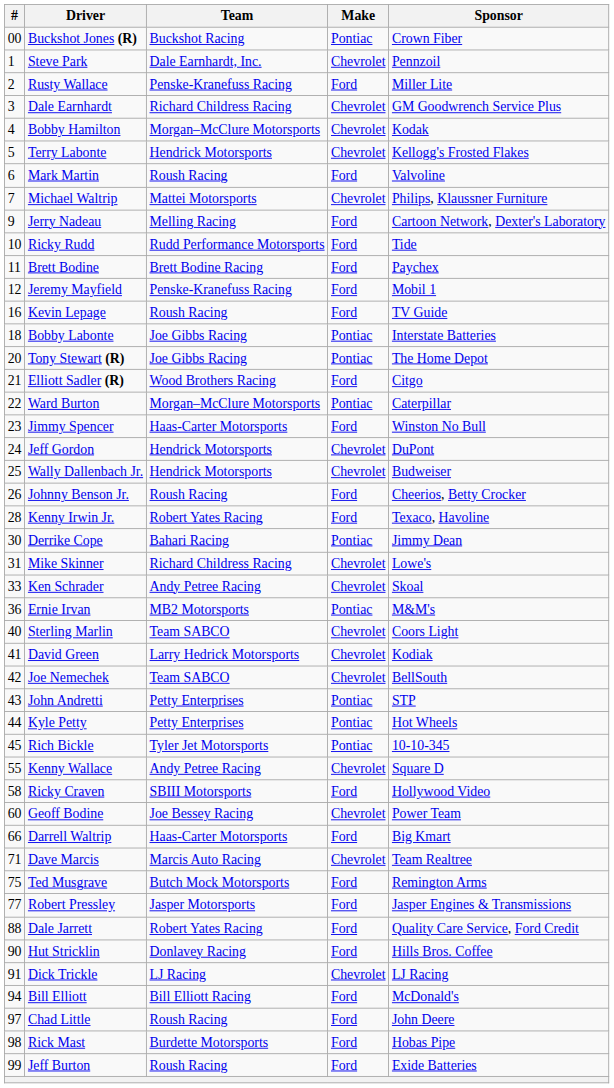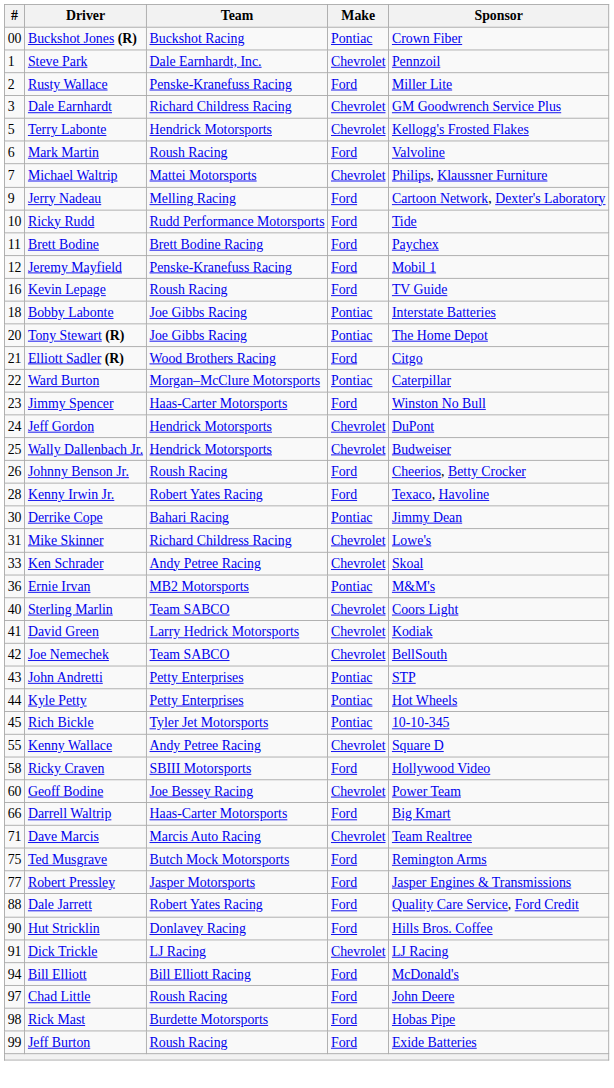 <table class="wikitable" style="font-size:95%">
 <tr>
 <th>#</th>
 <th>Driver</th>
 <th>Team</th>
 <th>Make</th>
 <th>Sponsor</th>
 </tr>
 <tr>
 <td>00</td>
 <td><a href='#'>Buckshot Jones</a> <strong>(R)</strong></td>
 <td><a href='#'>Buckshot Racing</a></td>
 <td><a href='#'>Pontiac</a></td>
 <td><a href='#'>Crown Fiber</a></td>
 </tr>
 <tr>
 <td>1</td>
 <td><a href='#'>Steve Park</a></td>
 <td><a href='#'>Dale Earnhardt, Inc.</a></td>
 <td><a href='#'>Chevrolet</a></td>
 <td><a href='#'>Pennzoil</a></td>
 </tr>
 <tr>
 <td>2</td>
 <td><a href='#'>Rusty Wallace</a></td>
 <td><a href='#'>Penske-Kranefuss Racing</a></td>
 <td><a href='#'>Ford</a></td>
 <td><a href='#'>Miller Lite</a></td>
 </tr>
 <tr>
 <td>3</td>
 <td><a href='#'>Dale Earnhardt</a></td>
 <td><a href='#'>Richard Childress Racing</a></td>
 <td><a href='#'>Chevrolet</a></td>
 <td><a href='#'>GM Goodwrench Service Plus</a></td>
-</tr>
-<tr>
-<td>4</td>
-<td><a href='#'>Bobby Hamilton</a></td>
-<td><a href='#'>Morgan–McClure Motorsports</a></td>
-<td><a href='#'>Chevrolet</a></td>
-<td><a href='#'>Kodak</a></td>
 </tr>
 <tr>
 <td>5</td>
 <td><a href='#'>Terry Labonte</a></td>
 <td><a href='#'>Hendrick Motorsports</a></td>
 <td><a href='#'>Chevrolet</a></td>
 <td><a href='#'>Kellogg's Frosted Flakes</a></td>
 </tr>
 <tr>
 <td>6</td>
 <td><a href='#'>Mark Martin</a></td>
 <td><a href='#'>Roush Racing</a></td>
 <td><a href='#'>Ford</a></td>
 <td><a href='#'>Valvoline</a></td>
 </tr>
 <tr>
 <td>7</td>
 <td><a href='#'>Michael Waltrip</a></td>
 <td><a href='#'>Mattei Motorsports</a></td>
 <td><a href='#'>Chevrolet</a></td>
 <td><a href='#'>Philips</a>, <a href='#'>Klaussner Furniture</a></td>
 </tr>
 <tr>
 <td>9</td>
 <td><a href='#'>Jerry Nadeau</a></td>
 <td><a href='#'>Melling Racing</a></td>
 <td><a href='#'>Ford</a></td>
 <td><a href='#'>Cartoon Network</a>, <a href='#'>Dexter's Laboratory</a></td>
 </tr>
 <tr>
 <td>10</td>
 <td><a href='#'>Ricky Rudd</a></td>
 <td><a href='#'>Rudd Performance Motorsports</a></td>
 <td><a href='#'>Ford</a></td>
 <td><a href='#'>Tide</a></td>
 </tr>
 <tr>
 <td>11</td>
 <td><a href='#'>Brett Bodine</a></td>
 <td><a href='#'>Brett Bodine Racing</a></td>
 <td><a href='#'>Ford</a></td>
 <td><a href='#'>Paychex</a></td>
 </tr>
 <tr>
 <td>12</td>
 <td><a href='#'>Jeremy Mayfield</a></td>
 <td><a href='#'>Penske-Kranefuss Racing</a></td>
 <td><a href='#'>Ford</a></td>
 <td><a href='#'>Mobil 1</a></td>
 </tr>
 <tr>
 <td>16</td>
 <td><a href='#'>Kevin Lepage</a></td>
 <td><a href='#'>Roush Racing</a></td>
 <td><a href='#'>Ford</a></td>
 <td><a href='#'>TV Guide</a></td>
 </tr>
 <tr>
 <td>18</td>
 <td><a href='#'>Bobby Labonte</a></td>
 <td><a href='#'>Joe Gibbs Racing</a></td>
 <td><a href='#'>Pontiac</a></td>
 <td><a href='#'>Interstate Batteries</a></td>
 </tr>
 <tr>
 <td>20</td>
 <td><a href='#'>Tony Stewart</a> <strong>(R)</strong></td>
 <td><a href='#'>Joe Gibbs Racing</a></td>
 <td><a href='#'>Pontiac</a></td>
 <td><a href='#'>The Home Depot</a></td>
 </tr>
 <tr>
 <td>21</td>
 <td><a href='#'>Elliott Sadler</a> <strong>(R)</strong></td>
 <td><a href='#'>Wood Brothers Racing</a></td>
 <td><a href='#'>Ford</a></td>
 <td><a href='#'>Citgo</a></td>
 </tr>
 <tr>
 <td>22</td>
 <td><a href='#'>Ward Burton</a></td>
 <td><a href='#'>Morgan–McClure Motorsports</a></td>
 <td><a href='#'>Pontiac</a></td>
 <td><a href='#'>Caterpillar</a></td>
 </tr>
 <tr>
 <td>23</td>
 <td><a href='#'>Jimmy Spencer</a></td>
 <td><a href='#'>Haas-Carter Motorsports</a></td>
 <td><a href='#'>Ford</a></td>
 <td><a href='#'>Winston No Bull</a></td>
 </tr>
 <tr>
 <td>24</td>
 <td><a href='#'>Jeff Gordon</a></td>
 <td><a href='#'>Hendrick Motorsports</a></td>
 <td><a href='#'>Chevrolet</a></td>
 <td><a href='#'>DuPont</a></td>
 </tr>
 <tr>
 <td>25</td>
 <td><a href='#'>Wally Dallenbach Jr.</a></td>
 <td><a href='#'>Hendrick Motorsports</a></td>
 <td><a href='#'>Chevrolet</a></td>
 <td><a href='#'>Budweiser</a></td>
 </tr>
 <tr>
 <td>26</td>
 <td><a href='#'>Johnny Benson Jr.</a></td>
 <td><a href='#'>Roush Racing</a></td>
 <td><a href='#'>Ford</a></td>
 <td><a href='#'>Cheerios</a>, <a href='#'>Betty Crocker</a></td>
 </tr>
 <tr>
 <td>28</td>
 <td><a href='#'>Kenny Irwin Jr.</a></td>
 <td><a href='#'>Robert Yates Racing</a></td>
 <td><a href='#'>Ford</a></td>
 <td><a href='#'>Texaco</a>, <a href='#'>Havoline</a></td>
 </tr>
 <tr>
 <td>30</td>
 <td><a href='#'>Derrike Cope</a></td>
 <td><a href='#'>Bahari Racing</a></td>
 <td><a href='#'>Pontiac</a></td>
 <td><a href='#'>Jimmy Dean</a></td>
 </tr>
 <tr>
 <td>31</td>
 <td><a href='#'>Mike Skinner</a></td>
 <td><a href='#'>Richard Childress Racing</a></td>
 <td><a href='#'>Chevrolet</a></td>
 <td><a href='#'>Lowe's</a></td>
 </tr>
 <tr>
 <td>33</td>
 <td><a href='#'>Ken Schrader</a></td>
 <td><a href='#'>Andy Petree Racing</a></td>
 <td><a href='#'>Chevrolet</a></td>
 <td><a href='#'>Skoal</a></td>
 </tr>
 <tr>
 <td>36</td>
 <td><a href='#'>Ernie Irvan</a></td>
 <td><a href='#'>MB2 Motorsports</a></td>
 <td><a href='#'>Pontiac</a></td>
 <td><a href='#'>M&M's</a></td>
 </tr>
 <tr>
 <td>40</td>
 <td><a href='#'>Sterling Marlin</a></td>
 <td><a href='#'>Team SABCO</a></td>
 <td><a href='#'>Chevrolet</a></td>
 <td><a href='#'>Coors Light</a></td>
 </tr>
 <tr>
 <td>41</td>
 <td><a href='#'>David Green</a></td>
 <td><a href='#'>Larry Hedrick Motorsports</a></td>
 <td><a href='#'>Chevrolet</a></td>
 <td><a href='#'>Kodiak</a></td>
 </tr>
 <tr>
 <td>42</td>
 <td><a href='#'>Joe Nemechek</a></td>
 <td><a href='#'>Team SABCO</a></td>
 <td><a href='#'>Chevrolet</a></td>
 <td><a href='#'>BellSouth</a></td>
 </tr>
 <tr>
 <td>43</td>
 <td><a href='#'>John Andretti</a></td>
 <td><a href='#'>Petty Enterprises</a></td>
 <td><a href='#'>Pontiac</a></td>
 <td><a href='#'>STP</a></td>
 </tr>
 <tr>
 <td>44</td>
 <td><a href='#'>Kyle Petty</a></td>
 <td><a href='#'>Petty Enterprises</a></td>
 <td><a href='#'>Pontiac</a></td>
 <td><a href='#'>Hot Wheels</a></td>
 </tr>
 <tr>
 <td>45</td>
 <td><a href='#'>Rich Bickle</a></td>
 <td><a href='#'>Tyler Jet Motorsports</a></td>
 <td><a href='#'>Pontiac</a></td>
 <td><a href='#'>10-10-345</a></td>
 </tr>
 <tr>
 <td>55</td>
 <td><a href='#'>Kenny Wallace</a></td>
 <td><a href='#'>Andy Petree Racing</a></td>
 <td><a href='#'>Chevrolet</a></td>
 <td><a href='#'>Square D</a></td>
 </tr>
 <tr>
 <td>58</td>
 <td><a href='#'>Ricky Craven</a></td>
 <td><a href='#'>SBIII Motorsports</a></td>
 <td><a href='#'>Ford</a></td>
 <td><a href='#'>Hollywood Video</a></td>
 </tr>
 <tr>
 <td>60</td>
 <td><a href='#'>Geoff Bodine</a></td>
 <td><a href='#'>Joe Bessey Racing</a></td>
 <td><a href='#'>Chevrolet</a></td>
 <td><a href='#'>Power Team</a></td>
 </tr>
 <tr>
 <td>66</td>
 <td><a href='#'>Darrell Waltrip</a></td>
 <td><a href='#'>Haas-Carter Motorsports</a></td>
 <td><a href='#'>Ford</a></td>
 <td><a href='#'>Big Kmart</a></td>
 </tr>
 <tr>
 <td>71</td>
 <td><a href='#'>Dave Marcis</a></td>
 <td><a href='#'>Marcis Auto Racing</a></td>
 <td><a href='#'>Chevrolet</a></td>
 <td><a href='#'>Team Realtree</a></td>
 </tr>
 <tr>
 <td>75</td>
 <td><a href='#'>Ted Musgrave</a></td>
 <td><a href='#'>Butch Mock Motorsports</a></td>
 <td><a href='#'>Ford</a></td>
 <td><a href='#'>Remington Arms</a></td>
 </tr>
 <tr>
 <td>77</td>
 <td><a href='#'>Robert Pressley</a></td>
 <td><a href='#'>Jasper Motorsports</a></td>
 <td><a href='#'>Ford</a></td>
 <td><a href='#'>Jasper Engines & Transmissions</a></td>
 </tr>
 <tr>
 <td>88</td>
 <td><a href='#'>Dale Jarrett</a></td>
 <td><a href='#'>Robert Yates Racing</a></td>
 <td><a href='#'>Ford</a></td>
 <td><a href='#'>Quality Care Service</a>, <a href='#'>Ford Credit</a></td>
 </tr>
 <tr>
 <td>90</td>
 <td><a href='#'>Hut Stricklin</a></td>
 <td><a href='#'>Donlavey Racing</a></td>
 <td><a href='#'>Ford</a></td>
 <td><a href='#'>Hills Bros. Coffee</a></td>
 </tr>
 <tr>
 <td>91</td>
 <td><a href='#'>Dick Trickle</a></td>
 <td><a href='#'>LJ Racing</a></td>
 <td><a href='#'>Chevrolet</a></td>
 <td><a href='#'>LJ Racing</a></td>
 </tr>
 <tr>
 <td>94</td>
 <td><a href='#'>Bill Elliott</a></td>
 <td><a href='#'>Bill Elliott Racing</a></td>
 <td><a href='#'>Ford</a></td>
 <td><a href='#'>McDonald's</a></td>
 </tr>
 <tr>
 <td>97</td>
 <td><a href='#'>Chad Little</a></td>
 <td><a href='#'>Roush Racing</a></td>
 <td><a href='#'>Ford</a></td>
 <td><a href='#'>John Deere</a></td>
 </tr>
 <tr>
 <td>98</td>
 <td><a href='#'>Rick Mast</a></td>
 <td><a href='#'>Burdette Motorsports</a></td>
 <td><a href='#'>Ford</a></td>
 <td><a href='#'>Hobas Pipe</a></td>
 </tr>
 <tr>
 <td>99</td>
 <td><a href='#'>Jeff Burton</a></td>
 <td><a href='#'>Roush Racing</a></td>
 <td><a href='#'>Ford</a></td>
 <td><a href='#'>Exide Batteries</a></td>
 </tr>
 <tr>
 <th colspan="5"></th>
 </tr>
 </table>
